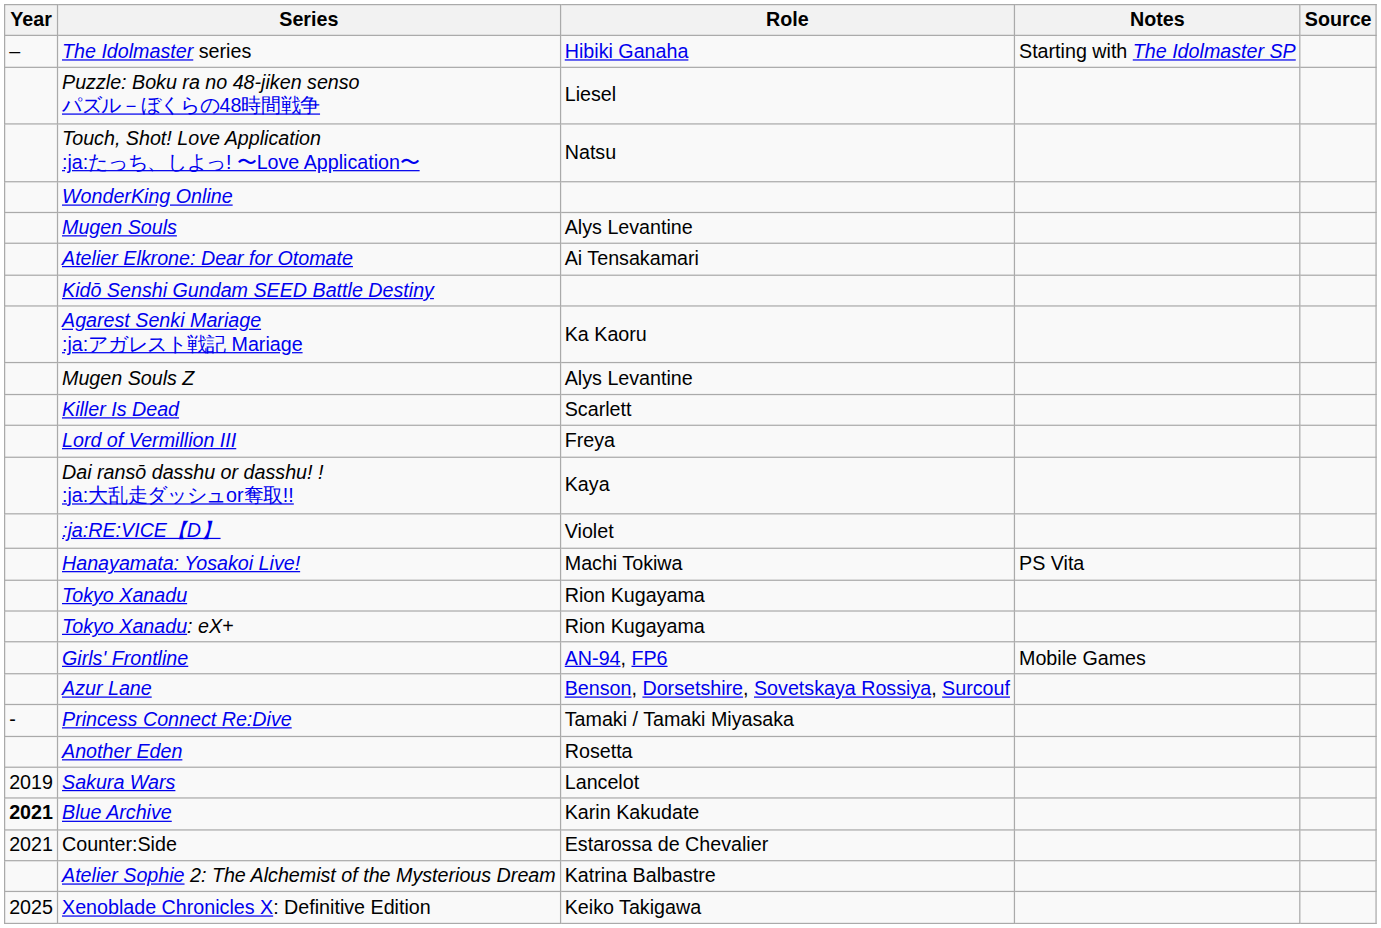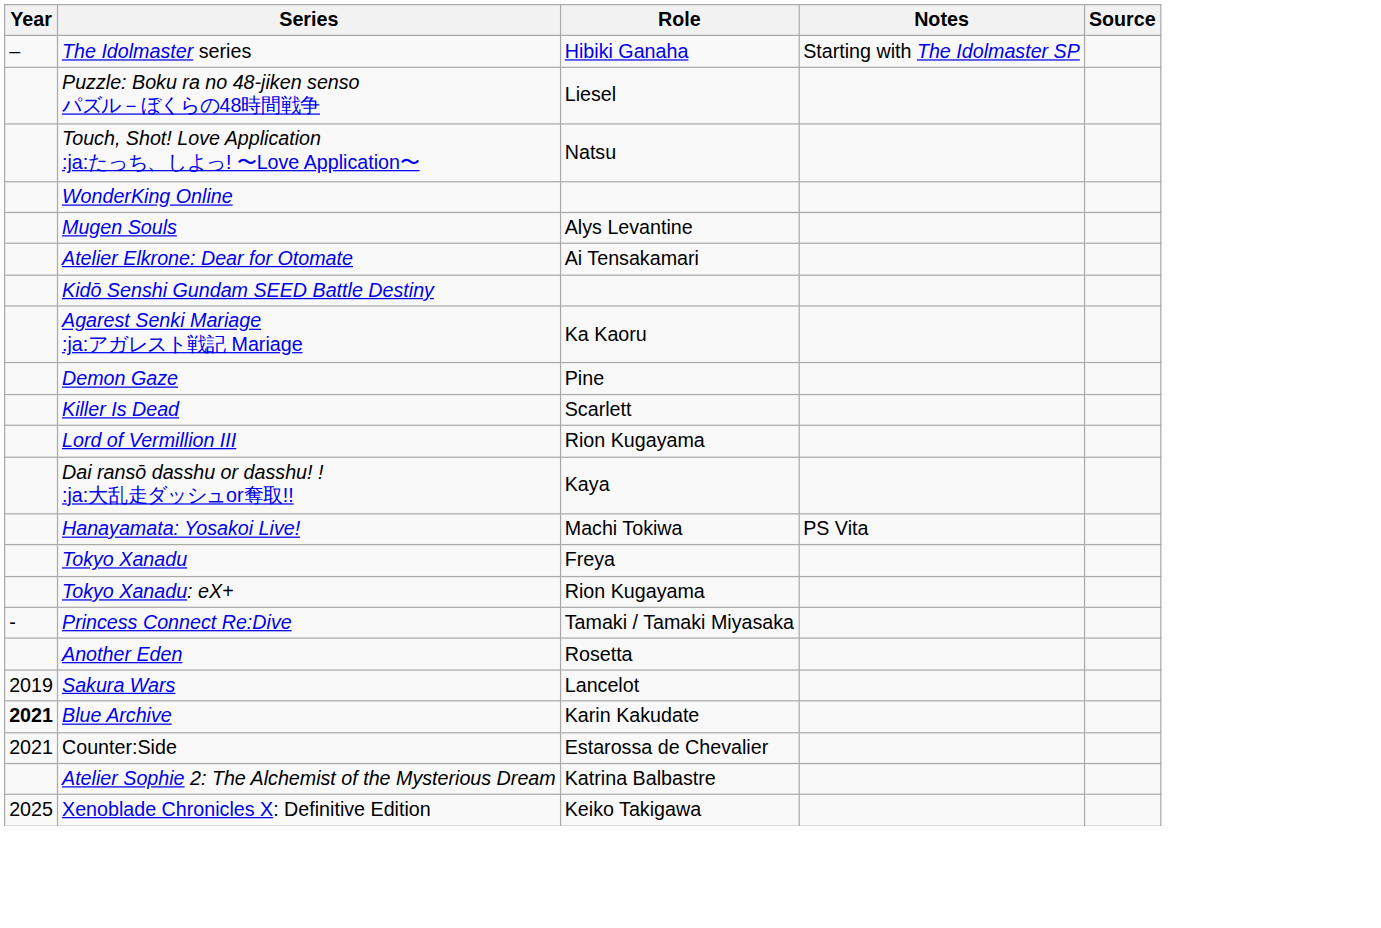 <table class="wikitable sortable plainrowheaders">
 <tr>
 <th>Year</th>
 <th>Series</th>
 <th>Role</th>
 <th class="unsortable">Notes</th>
 <th class="unsortable">Source</th>
 </tr>
 <tr>
 <td>–</td>
 <td><em><a href='#'>The Idolmaster</a></em> series</td>
 <td><a href='#'>Hibiki Ganaha</a></td>
 <td>Starting with <em><a href='#'>The Idolmaster SP</a></em></td>
 <td></td>
 </tr>
 <tr>
 <td></td>
 <td><em>Puzzle: Boku ra no 48-jiken senso</em><br><a href='#'>パズル－ぼくらの48時間戦争</a></td>
 <td>Liesel</td>
 <td></td>
 <td></td>
 </tr>
 <tr>
 <td></td>
 <td><em>Touch, Shot! Love Application</em><br><a href='#'>:ja:たっち、しよっ! 〜Love Application〜</a></td>
 <td>Natsu </td>
 <td></td>
 <td></td>
 </tr>
 <tr>
 <td></td>
 <td><em><a href='#'>WonderKing Online</a></em></td>
 <td></td>
 <td></td>
 <td></td>
 </tr>
 <tr>
 <td></td>
 <td><em><a href='#'>Mugen Souls</a></em></td>
 <td>Alys Levantine</td>
 <td></td>
 <td></td>
 </tr>
 <tr>
 <td></td>
 <td><em><a href='#'>Atelier Elkrone: Dear for Otomate</a></em></td>
 <td>Ai Tensakamari  </td>
 <td></td>
 <td></td>
 </tr>
 <tr>
 <td></td>
 <td><em><a href='#'>Kidō Senshi Gundam SEED Battle Destiny</a></em></td>
 <td></td>
 <td></td>
 <td></td>
 </tr>
 <tr>
 <td></td>
 <td><em><a href='#'>Agarest Senki Mariage</a></em><br><a href='#'>:ja:アガレスト戦記 Mariage</a></td>
 <td>Ka Kaoru </td>
 <td></td>
 <td></td>
 </tr>
 <tr>
 <td></td>
-<td><em>Mugen Souls Z</em></td>
-<td>Alys Levantine</td>
+<td><em><a href='#'>Demon Gaze</a></em></td>
+<td>Pine</td>
 <td></td>
 <td></td>
 </tr>
 <tr>
 <td></td>
 <td><em><a href='#'>Killer Is Dead</a></em></td>
 <td>Scarlett</td>
 <td></td>
 <td></td>
 </tr>
 <tr>
 <td></td>
 <td><em><a href='#'>Lord of Vermillion III</a></em></td>
-<td>Freya</td>
+<td>Rion Kugayama</td>
 <td></td>
 <td></td>
 </tr>
 <tr>
 <td></td>
 <td><em>Dai ransō dasshu or dasshu! !</em><br><a href='#'>:ja:大乱走ダッシュor奪取!!</a></td>
 <td>Kaya</td>
-<td></td>
-<td></td>
-</tr>
-<tr>
-<td></td>
-<td><em><a href='#'>:ja:RE:VICE【D】</a></em></td>
-<td>Violet</td>
 <td></td>
 <td></td>
 </tr>
 <tr>
 <td></td>
 <td><em><a href='#'>Hanayamata: Yosakoi Live!</a></em></td>
 <td>Machi Tokiwa</td>
 <td>PS Vita</td>
 <td></td>
 </tr>
 <tr>
 <td></td>
 <td><em><a href='#'>Tokyo Xanadu</a></em></td>
-<td>Rion Kugayama</td>
+<td>Freya</td>
 <td></td>
 <td></td>
 </tr>
 <tr>
 <td></td>
 <td><em><a href='#'>Tokyo Xanadu</a>: eX+</em></td>
 <td>Rion Kugayama</td>
-<td></td>
-<td></td>
-</tr>
-<tr>
-<td></td>
-<td><em><a href='#'>Girls' Frontline</a></em></td>
-<td><a href='#'>AN-94</a>, <a href='#'>FP6</a></td>
-<td>Mobile Games</td>
-<td></td>
-</tr>
-<tr>
-<td></td>
-<td><em><a href='#'>Azur Lane</a></em></td>
-<td><a href='#'>Benson</a>, <a href='#'>Dorsetshire</a>, <a href='#'>Sovetskaya Rossiya</a>, <a href='#'>Surcouf</a></td>
 <td></td>
 <td></td>
 </tr>
 <tr>
 <td>-</td>
 <td><em><a href='#'>Princess Connect Re:Dive</a></em></td>
 <td>Tamaki / Tamaki Miyasaka</td>
 <td></td>
 <td></td>
 </tr>
 <tr>
 <td></td>
 <td><em><a href='#'>Another Eden</a></em></td>
 <td>Rosetta</td>
 <td></td>
 <td></td>
 </tr>
 <tr>
 <td>2019</td>
 <td><em><a href='#'>Sakura Wars</a></em></td>
 <td>Lancelot</td>
 <td></td>
 <td></td>
 </tr>
 <tr>
 <td><strong>2021</strong></td>
 <td><em><a href='#'>Blue Archive</a></em></td>
 <td>Karin Kakudate</td>
 <td></td>
 <td></td>
 </tr>
 <tr>
 <td>2021</td>
 <td>Counter:Side</td>
 <td>Estarossa de Chevalier</td>
 <td></td>
 <td></td>
 </tr>
 <tr>
 <td></td>
 <td><em><a href='#'>Atelier Sophie</a> 2: The Alchemist of the Mysterious Dream</em></td>
 <td>Katrina Balbastre</td>
 <td></td>
 <td></td>
 </tr>
 <tr>
 <td>2025</td>
 <td><a href='#'>Xenoblade Chronicles X</a>: Definitive Edition</td>
 <td>Keiko Takigawa</td>
 <td></td>
 <td></td>
 </tr>
 </table>
